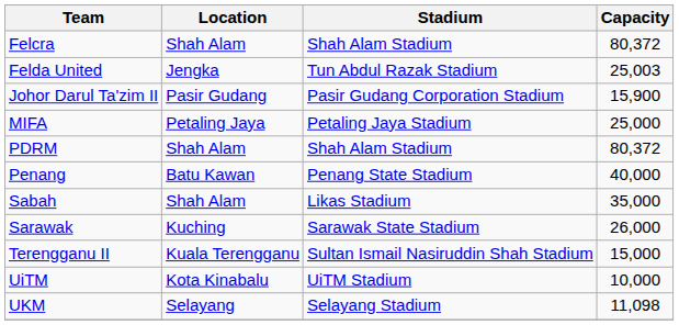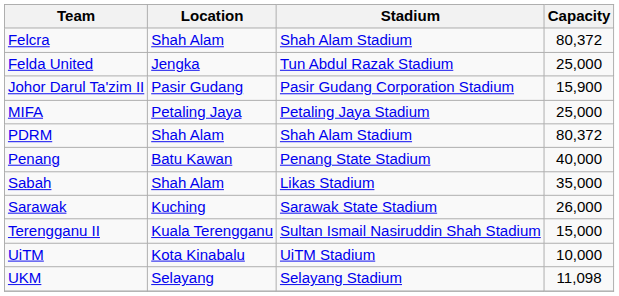 <table class="wikitable sortable">
 <tr>
 <th>Team</th>
 <th>Location</th>
 <th>Stadium</th>
 <th>Capacity</th>
 </tr>
 <tr>
 <td><a href='#'>Felcra</a></td>
 <td><a href='#'>Shah Alam</a></td>
 <td><a href='#'>Shah Alam Stadium</a></td>
 <td align=center>80,372</td>
 </tr>
 <tr>
 <td><a href='#'>Felda United</a></td>
 <td><a href='#'>Jengka</a></td>
 <td><a href='#'>Tun Abdul Razak Stadium</a></td>
-<td align="center">25,003</td>
+<td align="center">25,000</td>
 </tr>
 <tr>
 <td><a href='#'>Johor Darul Ta'zim II</a></td>
 <td><a href='#'>Pasir Gudang</a></td>
 <td><a href='#'>Pasir Gudang Corporation Stadium</a></td>
 <td align=center>15,900</td>
 </tr>
 <tr>
 <td><a href='#'>MIFA</a></td>
 <td><a href='#'>Petaling Jaya</a></td>
 <td><a href='#'>Petaling Jaya Stadium</a></td>
 <td align=center>25,000</td>
 </tr>
 <tr>
 <td><a href='#'>PDRM</a></td>
 <td><a href='#'>Shah Alam</a></td>
 <td><a href='#'>Shah Alam Stadium</a></td>
 <td align=center>80,372</td>
 </tr>
 <tr>
 <td><a href='#'>Penang</a></td>
 <td><a href='#'>Batu Kawan</a></td>
 <td><a href='#'>Penang State Stadium</a></td>
 <td align=center>40,000</td>
 </tr>
 <tr>
 <td><a href='#'>Sabah</a></td>
 <td><a href='#'>Shah Alam</a></td>
 <td><a href='#'>Likas Stadium</a></td>
 <td align=center>35,000</td>
 </tr>
 <tr>
 <td><a href='#'>Sarawak</a></td>
 <td><a href='#'>Kuching</a></td>
 <td><a href='#'>Sarawak State Stadium</a></td>
 <td align=center>26,000</td>
 </tr>
 <tr>
 <td><a href='#'>Terengganu II</a></td>
 <td><a href='#'>Kuala Terengganu</a></td>
 <td><a href='#'>Sultan Ismail Nasiruddin Shah Stadium</a></td>
 <td align=center>15,000</td>
 </tr>
 <tr>
 <td><a href='#'>UiTM</a></td>
 <td><a href='#'>Kota Kinabalu</a></td>
 <td><a href='#'>UiTM Stadium</a></td>
 <td align=center>10,000</td>
 </tr>
 <tr>
 <td><a href='#'>UKM</a></td>
 <td><a href='#'>Selayang</a></td>
 <td><a href='#'>Selayang Stadium</a></td>
 <td align=center>11,098</td>
 </tr>
 <tr>
 </tr>
 </table>
